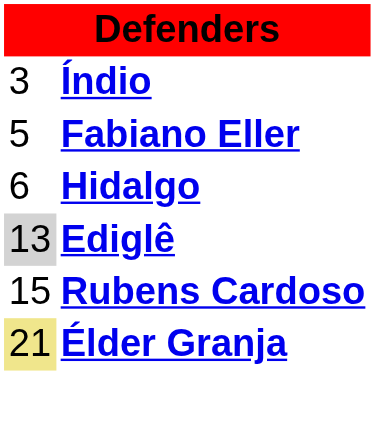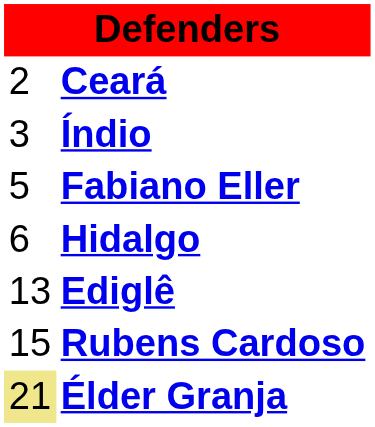 <table class="toccolours" border="0" cellpadding="2" cellspacing="0" align="left" style="margin:0.5em;">
 <tr>
 <th colspan="2" align=center bgcolor="#FF0000"><span>Defenders</span></th>
+</tr>
+<tr>
+<td>2</td>
+<td><strong><a href='#'>Ceará</a></strong></td>
 </tr>
 <tr>
 <td>3</td>
 <td><strong><a href='#'>Índio</a></strong></td>
 </tr>
 <tr>
 <td>5</td>
 <td><strong><a href='#'>Fabiano Eller</a></strong></td>
 </tr>
 <tr>
 <td>6</td>
 <td><strong><a href='#'>Hidalgo</a></strong></td>
 </tr>
 <tr>
-<td style="background: lightgrey;">13</td>
+<td>13</td>
 <td><strong><a href='#'>Ediglê</a></strong></td>
 </tr>
 <tr>
 <td>15</td>
 <td><strong><a href='#'>Rubens Cardoso</a></strong></td>
 </tr>
 <tr>
 <td style="background: khaki;">21</td>
 <td><strong><a href='#'>Élder Granja</a></strong></td>
 </tr>
 <tr>
 </tr>
 </table>
